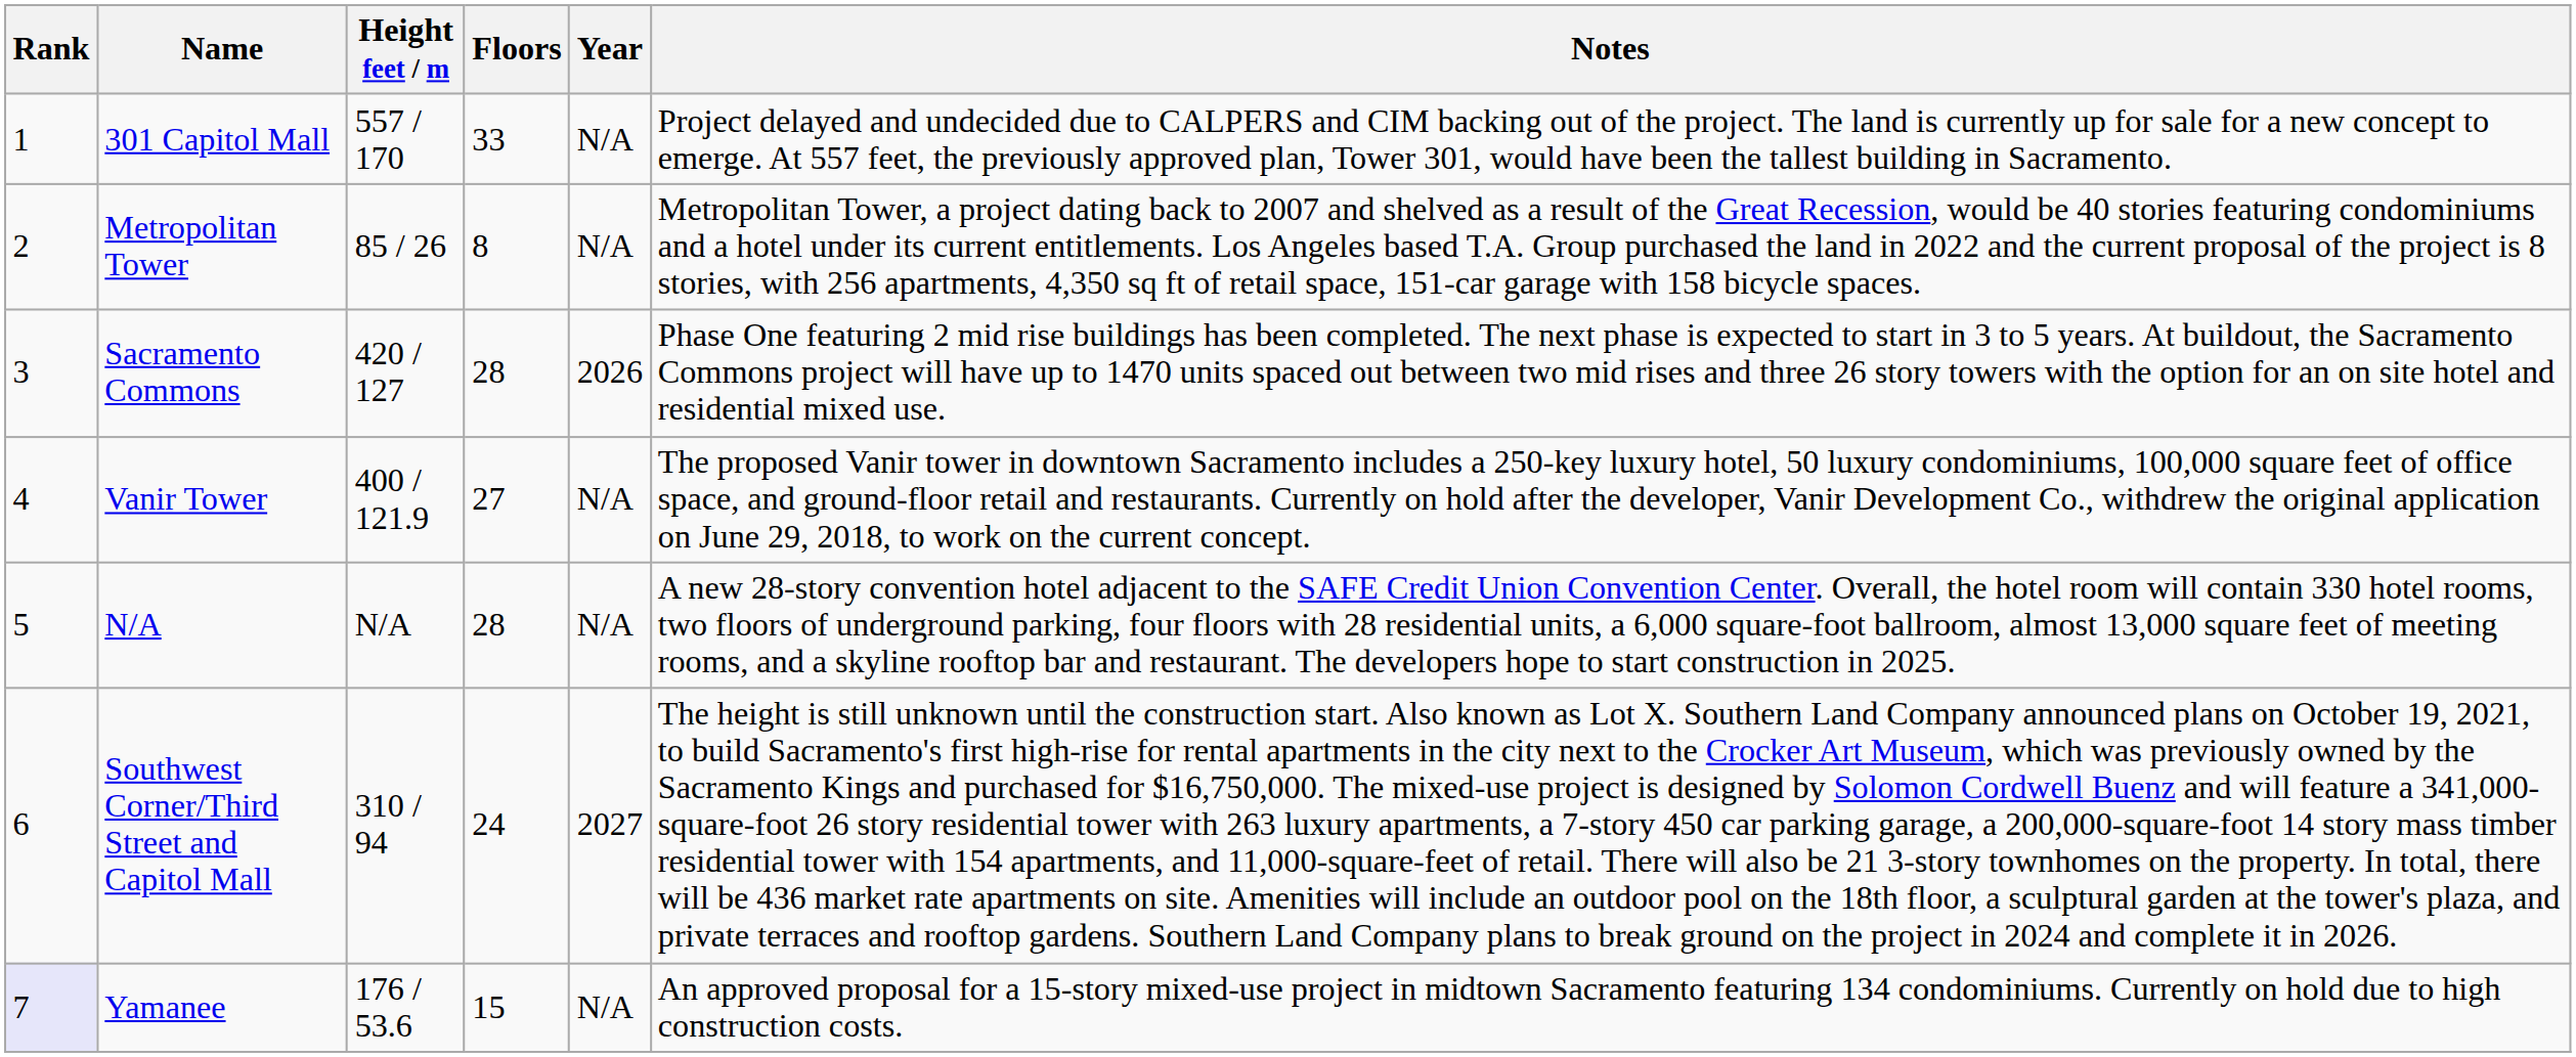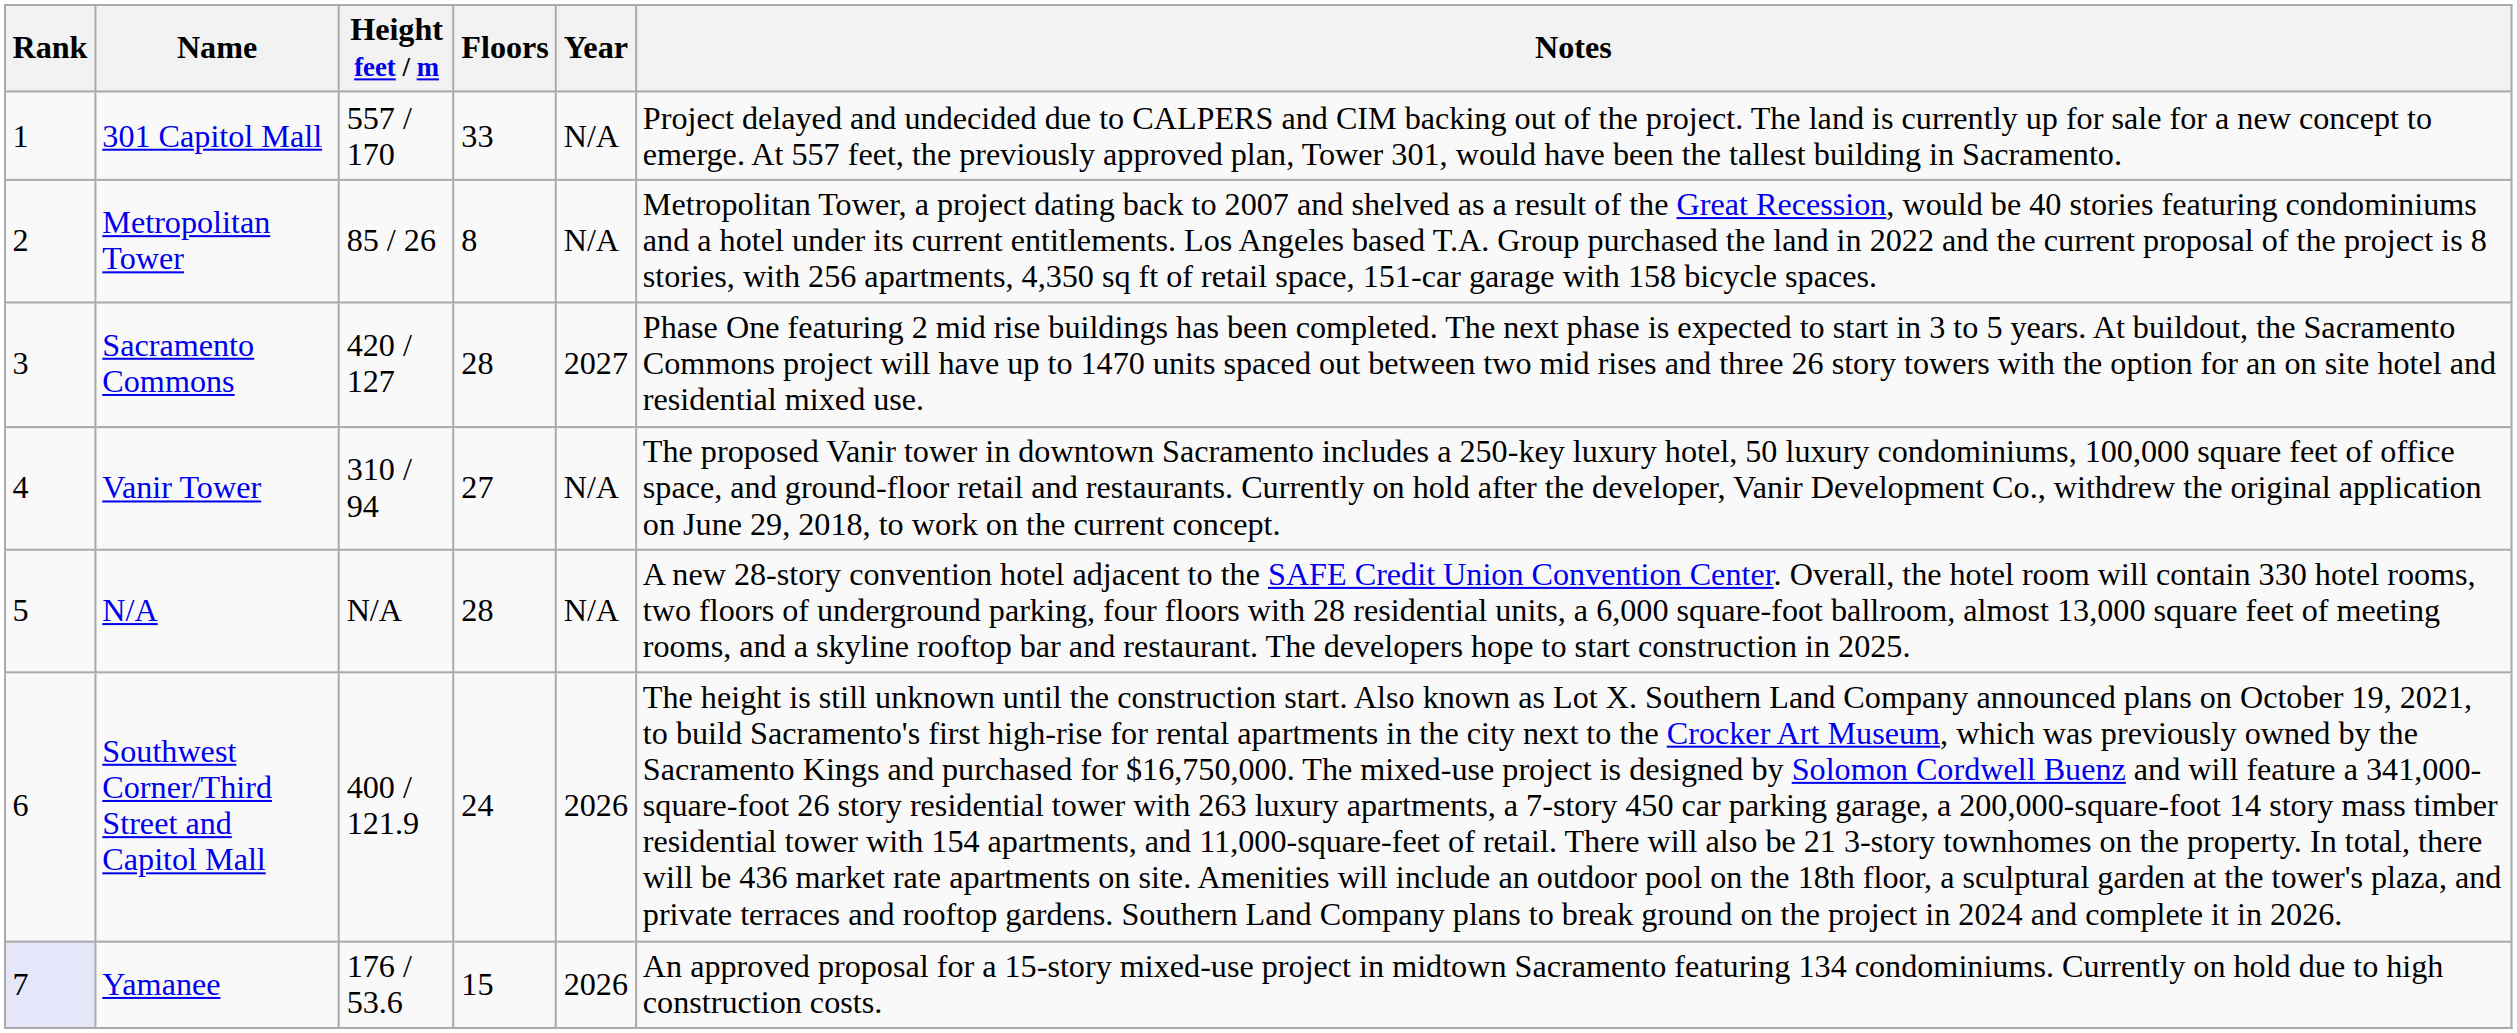 <table class="wikitable sortable" Population expected tao boom in a few years.>
 <tr>
 <th>Rank</th>
 <th>Name</th>
 <th>Height<br><small><a href='#'>feet</a> / <a href='#'>m</a></small></th>
 <th>Floors</th>
 <th>Year</th>
 <th class="unsortable">Notes</th>
 </tr>
 <tr>
 <td>1</td>
 <td><a href='#'>301 Capitol Mall</a></td>
 <td>557 / 170</td>
 <td>33</td>
 <td>N/A</td>
 <td>Project delayed and undecided due to CALPERS and CIM backing out of the project. The land is currently up for sale for a new concept to emerge. At 557 feet, the previously approved plan, Tower 301, would have been the tallest building in Sacramento. </td>
 </tr>
 <tr>
 <td>2</td>
 <td><a href='#'>Metropolitan Tower</a></td>
 <td>85 / 26</td>
 <td>8</td>
 <td>N/A</td>
 <td>Metropolitan Tower, a project dating back to 2007 and shelved as a result of the <a href='#'>Great Recession</a>, would be 40 stories featuring condominiums and a hotel under its current entitlements. Los Angeles based T.A. Group purchased the land in 2022 and the current proposal of the project is 8 stories, with 256 apartments, 4,350 sq ft of retail space, 151-car garage with 158 bicycle spaces.<br></td>
 </tr>
 <tr>
 <td>3</td>
 <td><a href='#'>Sacramento Commons</a></td>
 <td>420 / 127</td>
 <td>28</td>
-<td>2026</td>
+<td>2027</td>
 <td>Phase One featuring 2 mid rise buildings has been completed. The next phase is expected to start in 3 to 5 years. At buildout, the Sacramento Commons project will have up to 1470 units spaced out between two mid rises and three 26 story towers with the option for an on site hotel and residential mixed use.</td>
 </tr>
 <tr>
 <td>4</td>
 <td><a href='#'>Vanir Tower</a></td>
-<td>400 / 121.9</td>
+<td>310 / 94</td>
 <td>27</td>
 <td>N/A</td>
 <td>The proposed Vanir tower in downtown Sacramento includes a 250-key luxury hotel, 50 luxury condominiums, 100,000 square feet of office space, and ground-floor retail and restaurants. Currently on hold after the developer, Vanir Development Co., withdrew the original application on June 29, 2018, to work on the current concept.</td>
 </tr>
 <tr>
 <td>5</td>
 <td><a href='#'>N/A</a></td>
 <td>N/A</td>
 <td>28</td>
 <td>N/A</td>
 <td>A new 28-story convention hotel adjacent to the <a href='#'>SAFE Credit Union Convention Center</a>. Overall, the hotel room will contain 330 hotel rooms, two floors of underground parking, four floors with 28 residential units, a 6,000 square-foot ballroom, almost 13,000 square feet of meeting rooms, and a skyline rooftop bar and restaurant. The developers hope to start construction in 2025.</td>
 </tr>
 <tr>
 <td>6</td>
 <td><a href='#'>Southwest Corner/Third Street and Capitol Mall</a></td>
-<td>310 / 94</td>
+<td>400 / 121.9</td>
 <td>24</td>
-<td>2027</td>
+<td>2026</td>
 <td>The height is still unknown until the construction start. Also known as Lot X. Southern Land Company announced plans on October 19, 2021, to build Sacramento's first high-rise for rental apartments in the city next to the <a href='#'>Crocker Art Museum</a>, which was previously owned by the Sacramento Kings and purchased for $16,750,000. The mixed-use project is designed by <a href='#'>Solomon Cordwell Buenz</a> and will feature a 341,000-square-foot 26 story residential tower with 263 luxury apartments, a 7-story 450 car parking garage, a 200,000-square-foot 14 story mass timber residential tower with 154 apartments, and 11,000-square-feet of retail. There will also be 21 3-story townhomes on the property. In total, there will be 436 market rate apartments on site. Amenities will include an outdoor pool on the 18th floor, a sculptural garden at the tower's plaza, and private terraces and rooftop gardens. Southern Land Company plans to break ground on the project in 2024 and complete it in 2026.</td>
 </tr>
 <tr>
 <td style="background: lavender;">7</td>
 <td><a href='#'>Yamanee</a></td>
 <td>176 / 53.6</td>
 <td>15</td>
-<td>N/A</td>
+<td>2026</td>
 <td>An approved proposal for a 15-story mixed-use project in midtown Sacramento featuring 134 condominiums. Currently on hold due to high construction costs.</td>
 </tr>
 <tr>
 </tr>
 </table>
